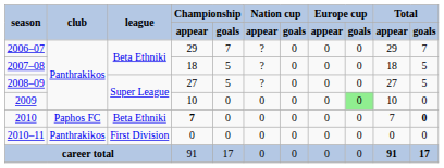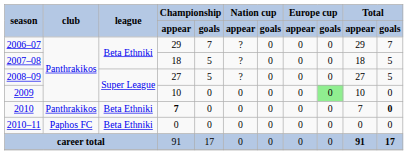 <table class="wikitable" style="text-align:center; font-size:90%">
 <tr bgcolor=#b4c8e4>
 <td rowspan=2><strong>season</strong></td>
 <td rowspan=2><strong>club</strong></td>
 <td rowspan=2><strong>league</strong></td>
 <td colspan=2><strong>Championship</strong></td>
 <td colspan=2><strong>Nation cup</strong></td>
 <td colspan=2><strong>Europe cup</strong></td>
 <td colspan=2><strong>Total</strong></td>
 </tr>
 <tr bgcolor=#b4c8e4>
 <td><strong>appear</strong></td>
 <td><strong>goals</strong></td>
 <td><strong>appear</strong></td>
 <td><strong>goals</strong></td>
 <td><strong>appear</strong></td>
 <td><strong>goals</strong></td>
 <td><strong>appear</strong></td>
 <td><strong>goals</strong></td>
 </tr>
 <tr>
 <td><a href='#'>2006–07</a></td>
 <td rowspan=4><a href='#'>Panthrakikos</a></td>
 <td rowspan=2><a href='#'>Beta Ethniki</a></td>
 <td>29</td>
 <td>7</td>
 <td>?</td>
 <td>0</td>
 <td>0</td>
 <td>0</td>
 <td>29</td>
 <td>7</td>
 </tr>
 <tr>
 <td><a href='#'>2007–08</a></td>
 <td>18</td>
 <td>5</td>
 <td>?</td>
 <td>0</td>
 <td>0</td>
 <td>0</td>
 <td>18</td>
 <td>5</td>
 </tr>
 <tr>
 <td><a href='#'>2008–09</a></td>
 <td rowspan=2><a href='#'>Super League</a></td>
 <td>27</td>
 <td>5</td>
 <td>?</td>
 <td>0</td>
 <td>0</td>
 <td>0</td>
 <td>27</td>
 <td>5</td>
 </tr>
 <tr>
 <td><a href='#'>2009</a></td>
 <td>10</td>
 <td>0</td>
 <td>0</td>
 <td>0</td>
 <td>0</td>
 <td style="background: lightgreen;">0</td>
 <td>10</td>
 <td>0</td>
 </tr>
 <tr>
 <td><a href='#'>2010</a></td>
-<td rowspan=1><a href='#'>Paphos FC</a></td>
+<td rowspan=1><a href='#'>Panthrakikos</a></td>
 <td rowspan=1><a href='#'>Beta Ethniki</a></td>
 <td><strong>7</strong></td>
 <td>0</td>
 <td>0</td>
 <td>0</td>
 <td>0</td>
 <td>0</td>
 <td>7</td>
 <td><strong>0</strong></td>
 </tr>
 <tr>
 <td><a href='#'>2010–11</a></td>
-<td rowspan=1><a href='#'>Panthrakikos</a></td>
-<td rowspan=1><a href='#'>First Division</a></td>
+<td rowspan=1><a href='#'>Paphos FC</a></td>
+<td rowspan=1><a href='#'>Beta Ethniki</a></td>
 <td>0</td>
 <td>0</td>
 <td>0</td>
 <td>0</td>
 <td>0</td>
 <td>0</td>
 <td>0</td>
 <td>0</td>
 </tr>
 <tr bgcolor=#b4c8e4>
 <td colspan=3><strong>career total</strong></td>
 <td>91</td>
 <td>17</td>
 <td>0</td>
 <td>0</td>
 <td>0</td>
 <td>0</td>
 <td><strong>91</strong></td>
 <td><strong>17</strong></td>
 </tr>
 <tr>
 </tr>
 </table>
